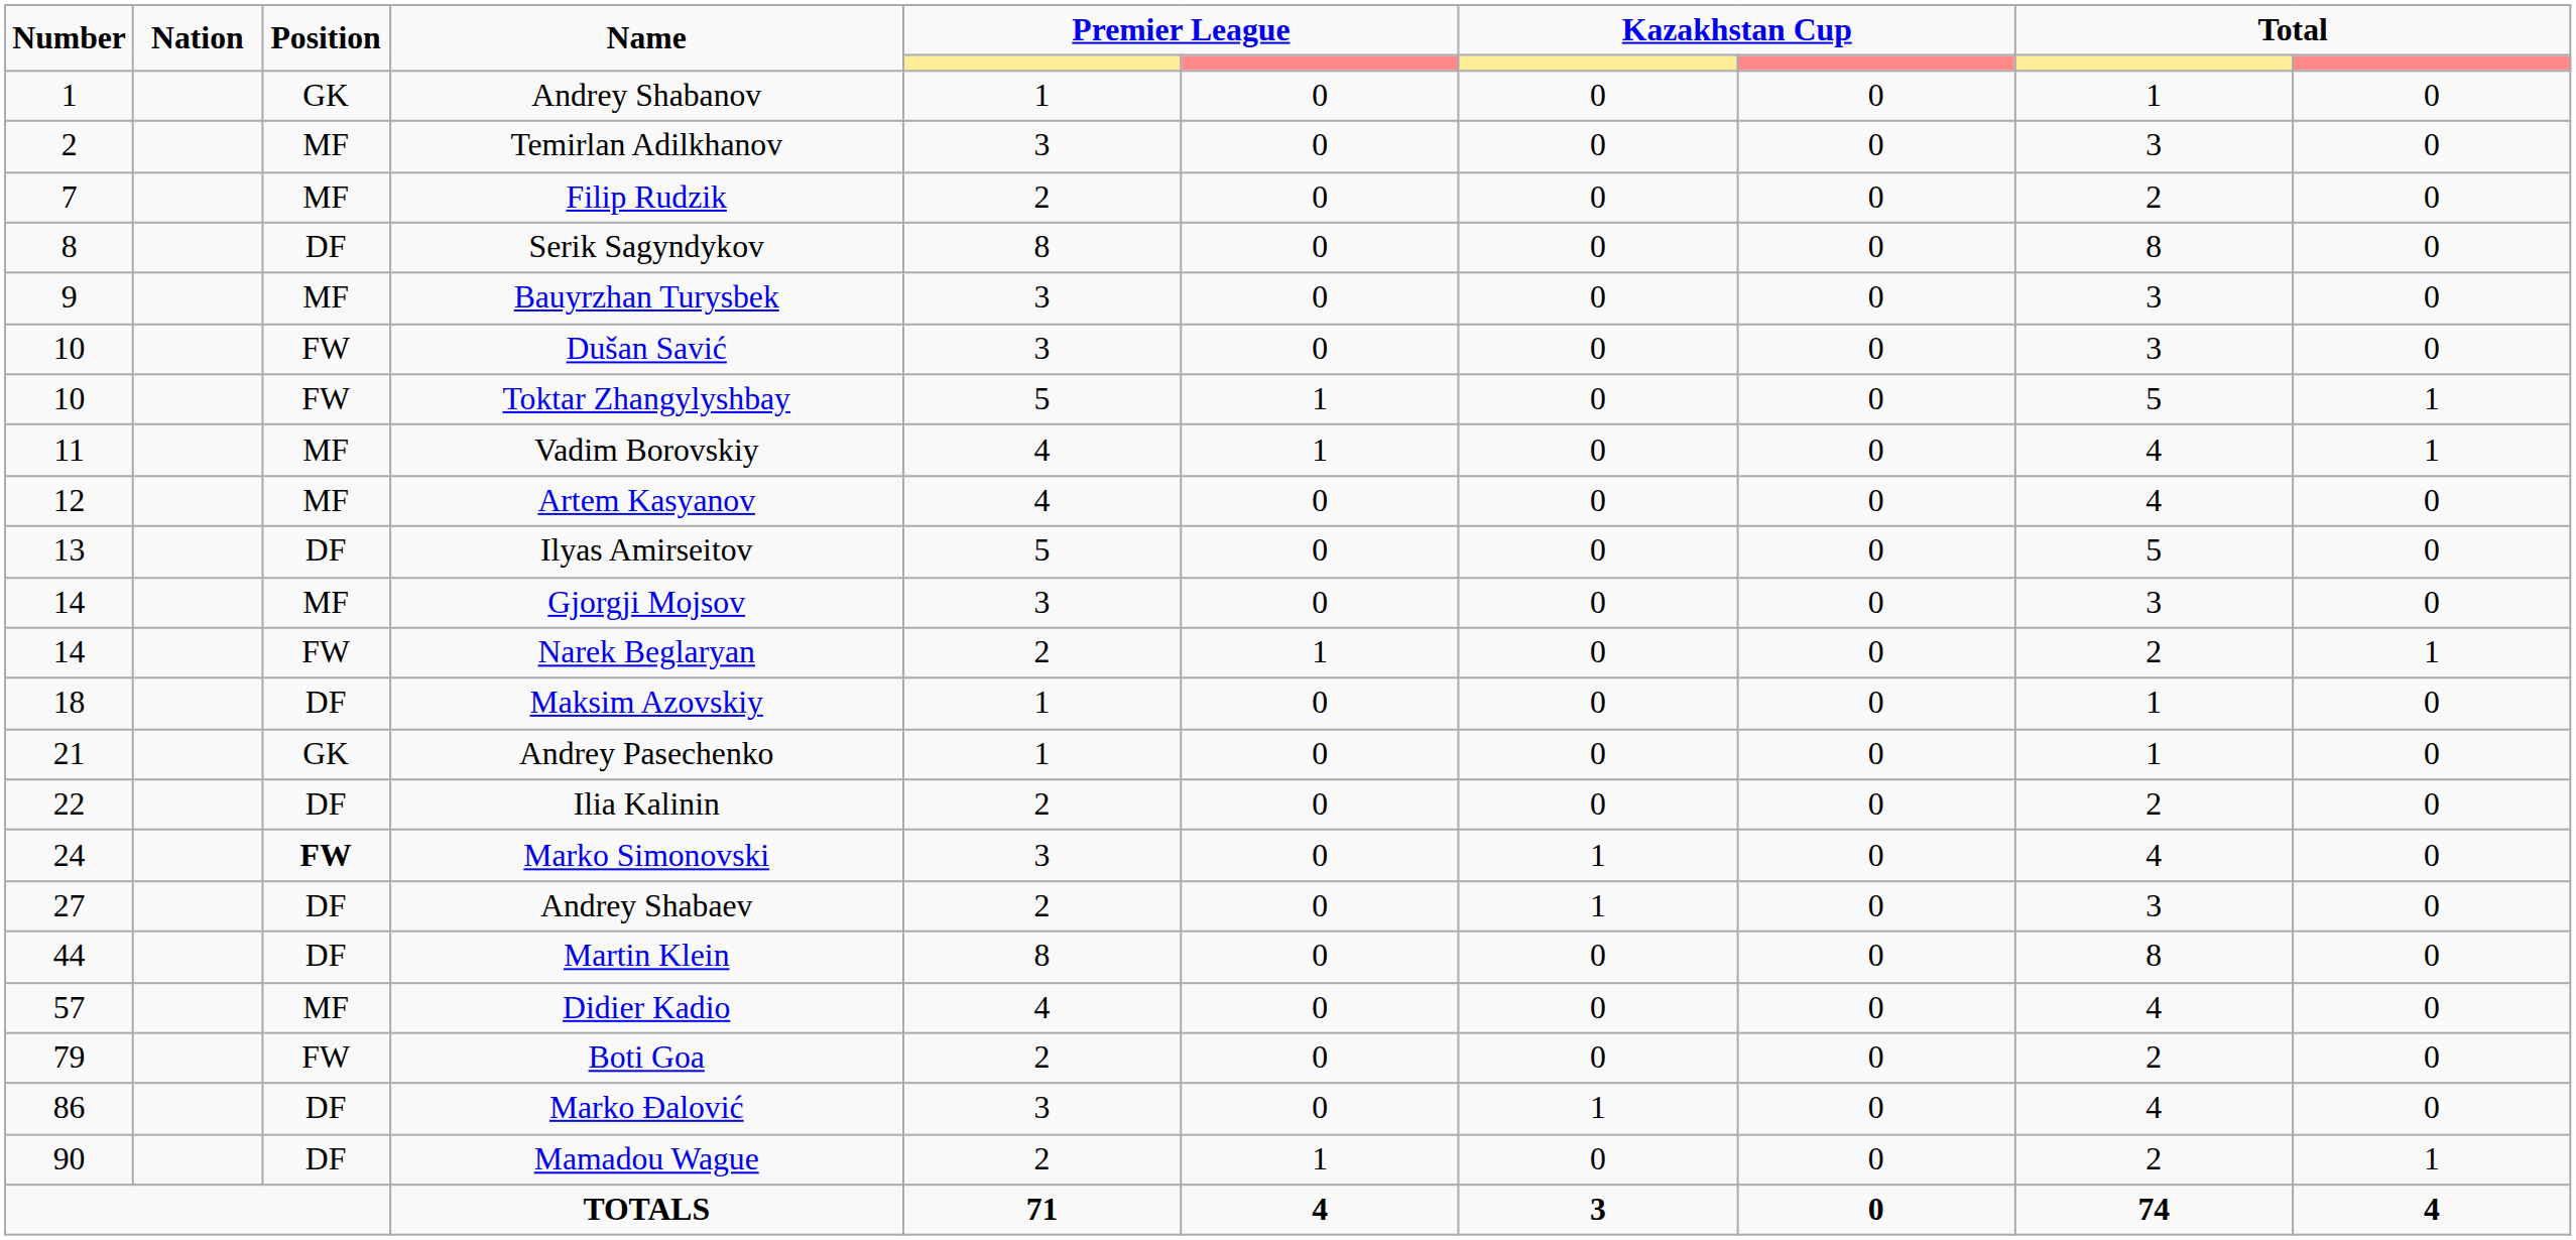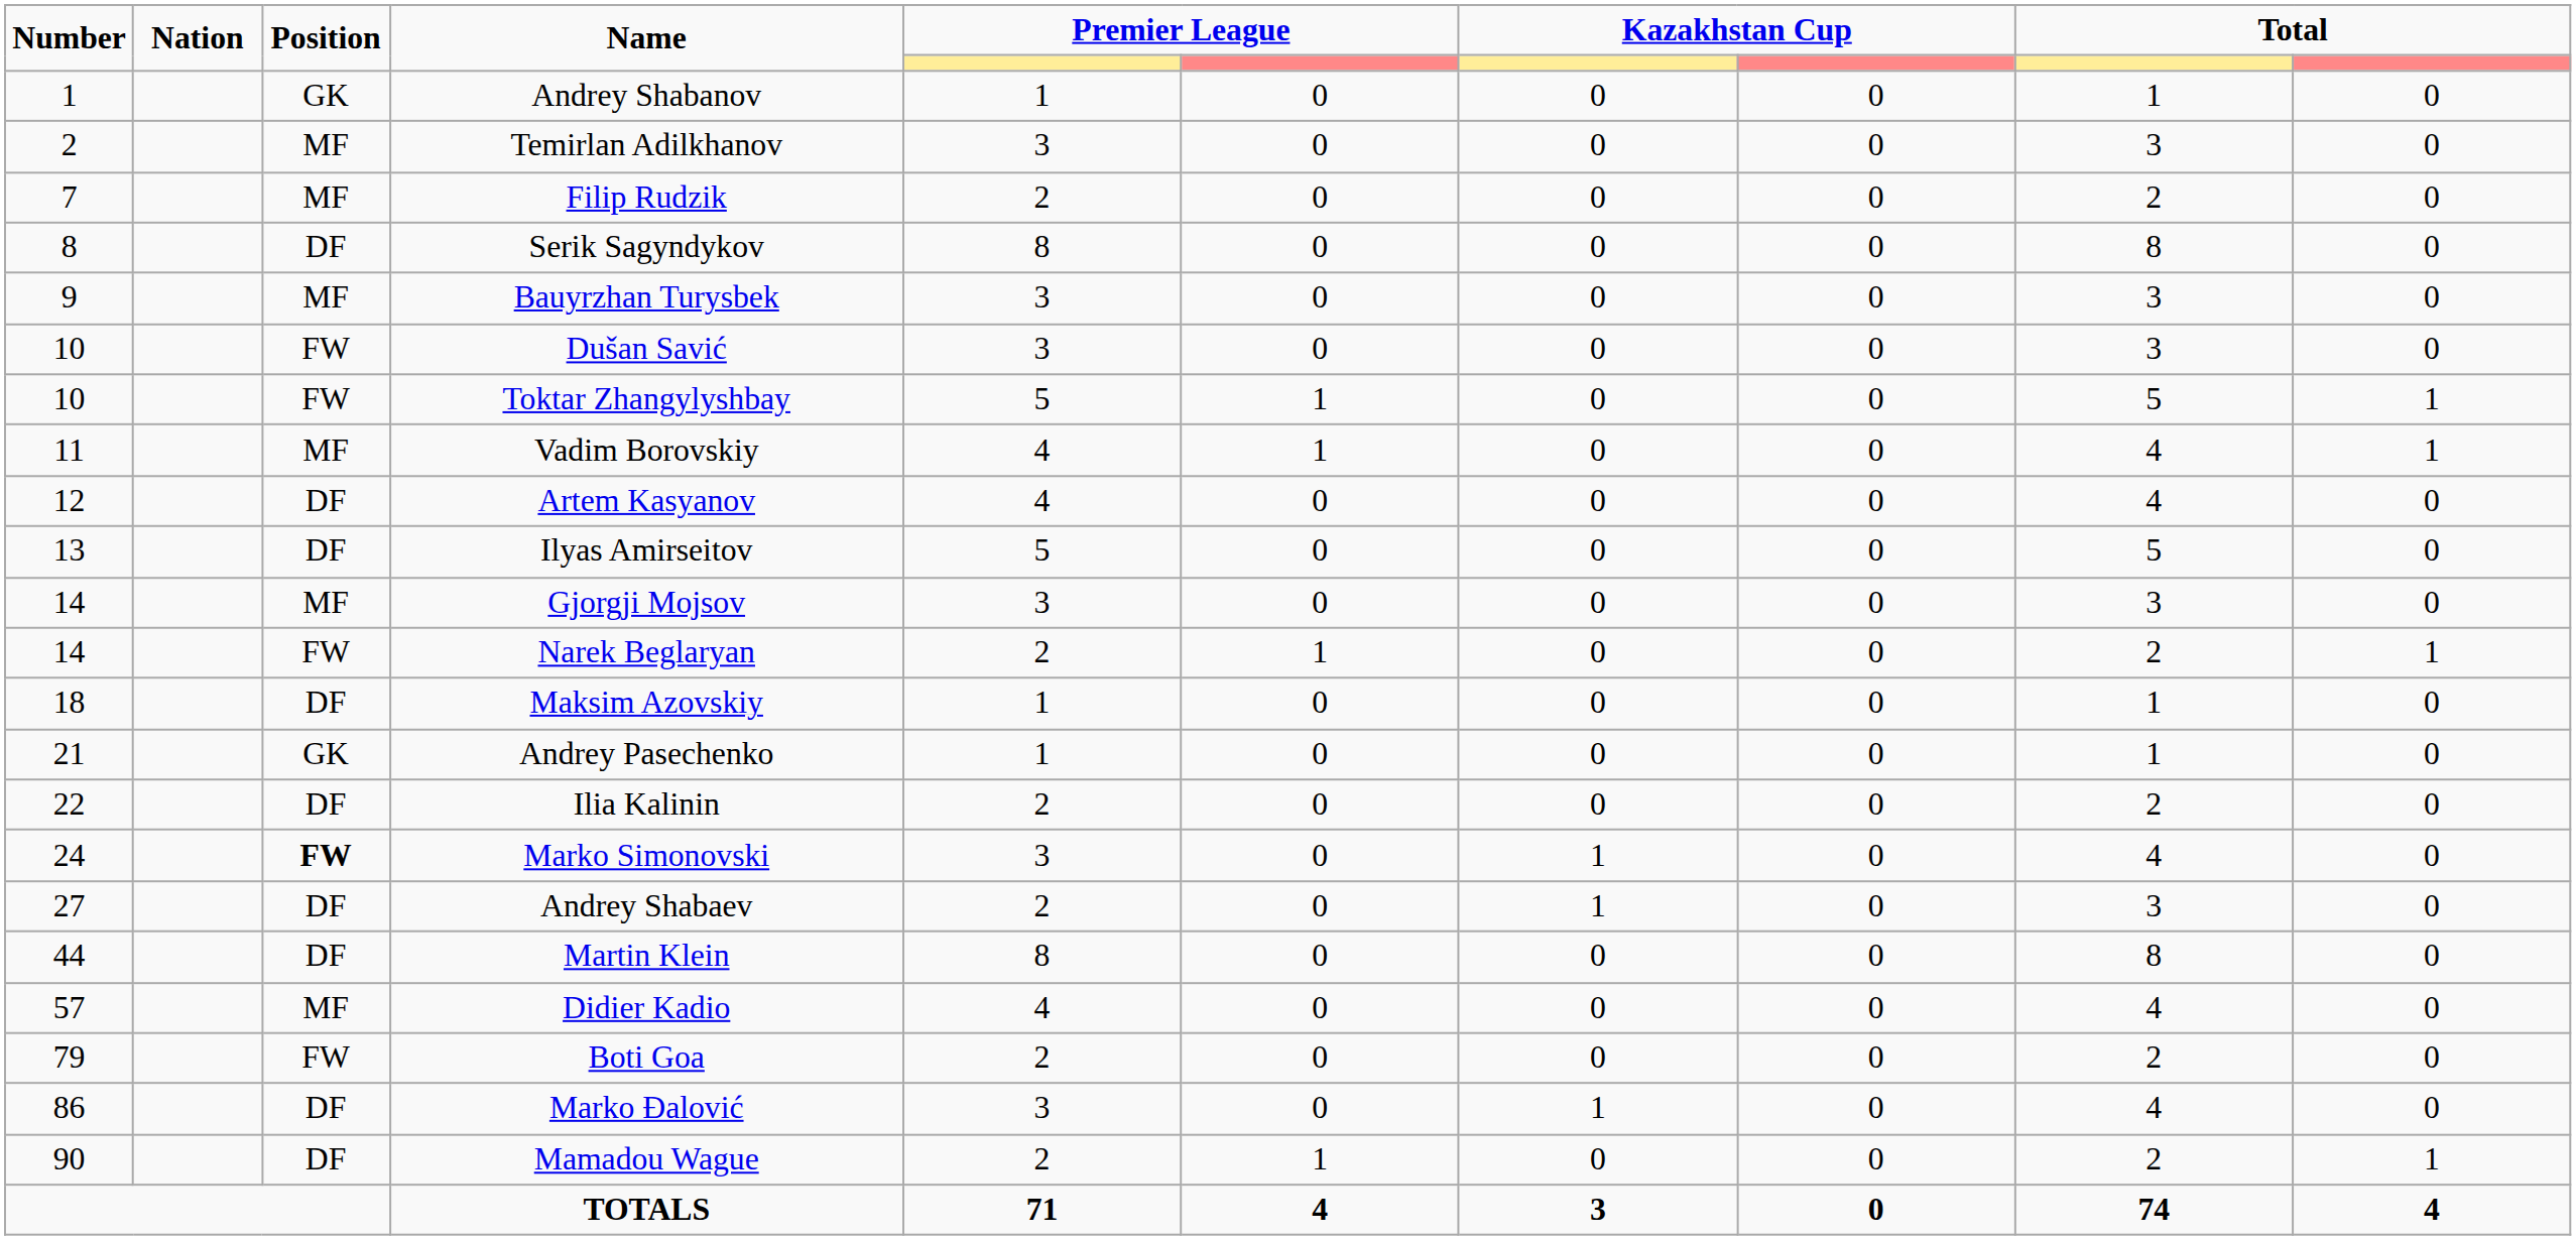 <table class="wikitable" style="text-align:center;">
 <tr>
 <td rowspan="2"  style="width:5%; text-align:center;"><strong>Number</strong></td>
 <td rowspan="2"  style="width:5%; text-align:center;"><strong>Nation</strong></td>
 <td rowspan="2"  style="width:5%; text-align:center;"><strong>Position</strong></td>
 <td rowspan="2"  style="width:20%; text-align:center;"><strong>Name</strong></td>
 <td colspan="2" style="text-align:center;"><strong><a href='#'>Premier League</a></strong></td>
 <td colspan="2" style="text-align:center;"><strong><a href='#'>Kazakhstan Cup</a></strong></td>
 <td colspan="2" style="text-align:center;"><strong>Total</strong></td>
 </tr>
 <tr>
 <th style="width:60px; background:#fe9;"></th>
 <th style="width:60px; background:#ff8888;"></th>
 <th style="width:60px; background:#fe9;"></th>
 <th style="width:60px; background:#ff8888;"></th>
 <th style="width:60px; background:#fe9;"></th>
 <th style="width:60px; background:#ff8888;"></th>
 </tr>
 <tr>
 <td>1</td>
 <td></td>
 <td>GK</td>
 <td>Andrey Shabanov</td>
 <td>1</td>
 <td>0</td>
 <td>0</td>
 <td>0</td>
 <td>1</td>
 <td>0</td>
 </tr>
 <tr>
 <td>2</td>
 <td></td>
 <td>MF</td>
 <td>Temirlan Adilkhanov</td>
 <td>3</td>
 <td>0</td>
 <td>0</td>
 <td>0</td>
 <td>3</td>
 <td>0</td>
 </tr>
 <tr>
 <td>7</td>
 <td></td>
 <td>MF</td>
 <td><a href='#'>Filip Rudzik</a></td>
 <td>2</td>
 <td>0</td>
 <td>0</td>
 <td>0</td>
 <td>2</td>
 <td>0</td>
 </tr>
 <tr>
 <td>8</td>
 <td></td>
 <td>DF</td>
 <td>Serik Sagyndykov</td>
 <td>8</td>
 <td>0</td>
 <td>0</td>
 <td>0</td>
 <td>8</td>
 <td>0</td>
 </tr>
 <tr>
 <td>9</td>
 <td></td>
 <td>MF</td>
 <td><a href='#'>Bauyrzhan Turysbek</a></td>
 <td>3</td>
 <td>0</td>
 <td>0</td>
 <td>0</td>
 <td>3</td>
 <td>0</td>
 </tr>
 <tr>
 <td>10</td>
 <td></td>
 <td>FW</td>
 <td><a href='#'>Dušan Savić</a></td>
 <td>3</td>
 <td>0</td>
 <td>0</td>
 <td>0</td>
 <td>3</td>
 <td>0</td>
 </tr>
 <tr>
 <td>10</td>
 <td></td>
 <td>FW</td>
 <td><a href='#'>Toktar Zhangylyshbay</a></td>
 <td>5</td>
 <td>1</td>
 <td>0</td>
 <td>0</td>
 <td>5</td>
 <td>1</td>
 </tr>
 <tr>
 <td>11</td>
 <td></td>
 <td>MF</td>
 <td>Vadim Borovskiy</td>
 <td>4</td>
 <td>1</td>
 <td>0</td>
 <td>0</td>
 <td>4</td>
 <td>1</td>
 </tr>
 <tr>
 <td>12</td>
 <td></td>
-<td>MF</td>
+<td>DF</td>
 <td><a href='#'>Artem Kasyanov</a></td>
 <td>4</td>
 <td>0</td>
 <td>0</td>
 <td>0</td>
 <td>4</td>
 <td>0</td>
 </tr>
 <tr>
 <td>13</td>
 <td></td>
 <td>DF</td>
 <td>Ilyas Amirseitov</td>
 <td>5</td>
 <td>0</td>
 <td>0</td>
 <td>0</td>
 <td>5</td>
 <td>0</td>
 </tr>
 <tr>
 <td>14</td>
 <td></td>
 <td>MF</td>
 <td><a href='#'>Gjorgji Mojsov</a></td>
 <td>3</td>
 <td>0</td>
 <td>0</td>
 <td>0</td>
 <td>3</td>
 <td>0</td>
 </tr>
 <tr>
 <td>14</td>
 <td></td>
 <td>FW</td>
 <td><a href='#'>Narek Beglaryan</a></td>
 <td>2</td>
 <td>1</td>
 <td>0</td>
 <td>0</td>
 <td>2</td>
 <td>1</td>
 </tr>
 <tr>
 <td>18</td>
 <td></td>
 <td>DF</td>
 <td><a href='#'>Maksim Azovskiy</a></td>
 <td>1</td>
 <td>0</td>
 <td>0</td>
 <td>0</td>
 <td>1</td>
 <td>0</td>
 </tr>
 <tr>
 <td>21</td>
 <td></td>
 <td>GK</td>
 <td>Andrey Pasechenko</td>
 <td>1</td>
 <td>0</td>
 <td>0</td>
 <td>0</td>
 <td>1</td>
 <td>0</td>
 </tr>
 <tr>
 <td>22</td>
 <td></td>
 <td>DF</td>
 <td>Ilia Kalinin</td>
 <td>2</td>
 <td>0</td>
 <td>0</td>
 <td>0</td>
 <td>2</td>
 <td>0</td>
 </tr>
 <tr>
 <td>24</td>
 <td></td>
 <td><strong>FW</strong></td>
 <td><a href='#'>Marko Simonovski</a></td>
 <td>3</td>
 <td>0</td>
 <td>1</td>
 <td>0</td>
 <td>4</td>
 <td>0</td>
 </tr>
 <tr>
 <td>27</td>
 <td></td>
 <td>DF</td>
 <td>Andrey Shabaev</td>
 <td>2</td>
 <td>0</td>
 <td>1</td>
 <td>0</td>
 <td>3</td>
 <td>0</td>
 </tr>
 <tr>
 <td>44</td>
 <td></td>
 <td>DF</td>
 <td><a href='#'>Martin Klein</a></td>
 <td>8</td>
 <td>0</td>
 <td>0</td>
 <td>0</td>
 <td>8</td>
 <td>0</td>
 </tr>
 <tr>
 <td>57</td>
 <td></td>
 <td>MF</td>
 <td><a href='#'>Didier Kadio</a></td>
 <td>4</td>
 <td>0</td>
 <td>0</td>
 <td>0</td>
 <td>4</td>
 <td>0</td>
 </tr>
 <tr>
 <td>79</td>
 <td></td>
 <td>FW</td>
 <td><a href='#'>Boti Goa</a></td>
 <td>2</td>
 <td>0</td>
 <td>0</td>
 <td>0</td>
 <td>2</td>
 <td>0</td>
 </tr>
 <tr>
 <td>86</td>
 <td></td>
 <td>DF</td>
 <td><a href='#'>Marko Đalović</a></td>
 <td>3</td>
 <td>0</td>
 <td>1</td>
 <td>0</td>
 <td>4</td>
 <td>0</td>
 </tr>
 <tr>
 <td>90</td>
 <td></td>
 <td>DF</td>
 <td><a href='#'>Mamadou Wague</a></td>
 <td>2</td>
 <td>1</td>
 <td>0</td>
 <td>0</td>
 <td>2</td>
 <td>1</td>
 </tr>
 <tr>
 <td colspan="3"></td>
 <td><strong>TOTALS</strong></td>
 <td><strong>71</strong></td>
 <td><strong>4</strong></td>
 <td><strong>3</strong></td>
 <td><strong>0</strong></td>
 <td><strong>74</strong></td>
 <td><strong>4</strong></td>
 </tr>
 </table>
